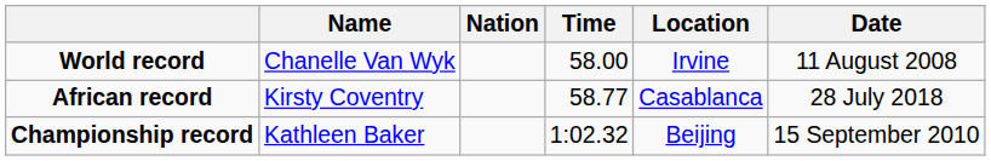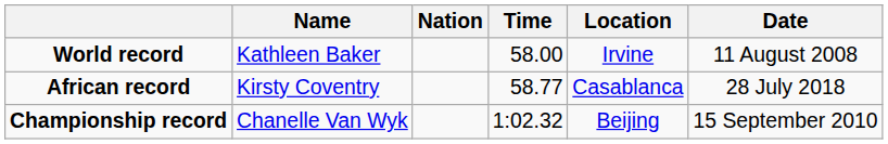 <table class=wikitable style=text-align:center>
 <tr>
 <th></th>
 <th>Name</th>
 <th>Nation</th>
 <th>Time</th>
 <th>Location</th>
 <th>Date</th>
 </tr>
 <tr>
 <td><strong>World record</strong></td>
-<td align=left><a href='#'>Chanelle Van Wyk</a></td>
+<td align=left><a href='#'>Kathleen Baker</a></td>
 <td align=left></td>
 <td align=right>58.00</td>
 <td><a href='#'>Irvine</a></td>
 <td>11 August 2008</td>
 </tr>
 <tr>
 <td><strong>African record</strong></td>
 <td align=left><a href='#'>Kirsty Coventry</a></td>
 <td align=left></td>
 <td align=right>58.77</td>
 <td><a href='#'>Casablanca</a></td>
 <td>28 July 2018</td>
 </tr>
 <tr>
 <td><strong>Championship record</strong></td>
-<td align=left><a href='#'>Kathleen Baker</a></td>
+<td align=left><a href='#'>Chanelle Van Wyk</a></td>
 <td align=left></td>
 <td align=left>1:02.32</td>
 <td><a href='#'>Beijing</a></td>
 <td>15 September 2010</td>
 </tr>
 </table>
